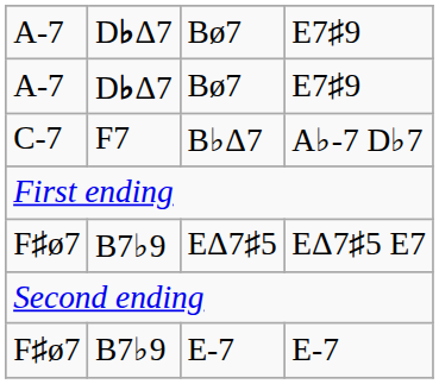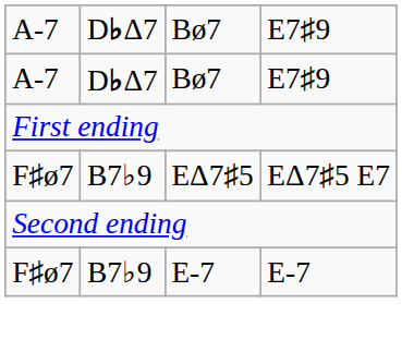 <table class="wikitable">
 <tr>
 <td>A-7</td>
 <td>D<strong>♭</strong>Δ7</td>
 <td>Bø7</td>
 <td>E7♯9</td>
 </tr>
 <tr>
 <td>A-7</td>
 <td>D<strong>♭</strong>Δ7</td>
 <td>Bø7</td>
 <td>E7♯9</td>
-</tr>
-<tr>
-<td>C-7</td>
-<td>F7</td>
-<td>B♭Δ7</td>
-<td>A♭-7 D♭7</td>
 </tr>
 <tr>
 <td colspan="4"><em><a href='#'>First ending</a></em></td>
 </tr>
 <tr>
 <td>F♯ø7</td>
 <td>B7♭9</td>
 <td>EΔ7♯5</td>
 <td>EΔ7♯5 E7</td>
 </tr>
 <tr>
 <td colspan="4"><a href='#'><em>Second ending</em></a></td>
 </tr>
 <tr>
 <td>F♯ø7</td>
 <td>B7♭9</td>
 <td>E-7</td>
 <td>E-7</td>
 </tr>
 </table>
